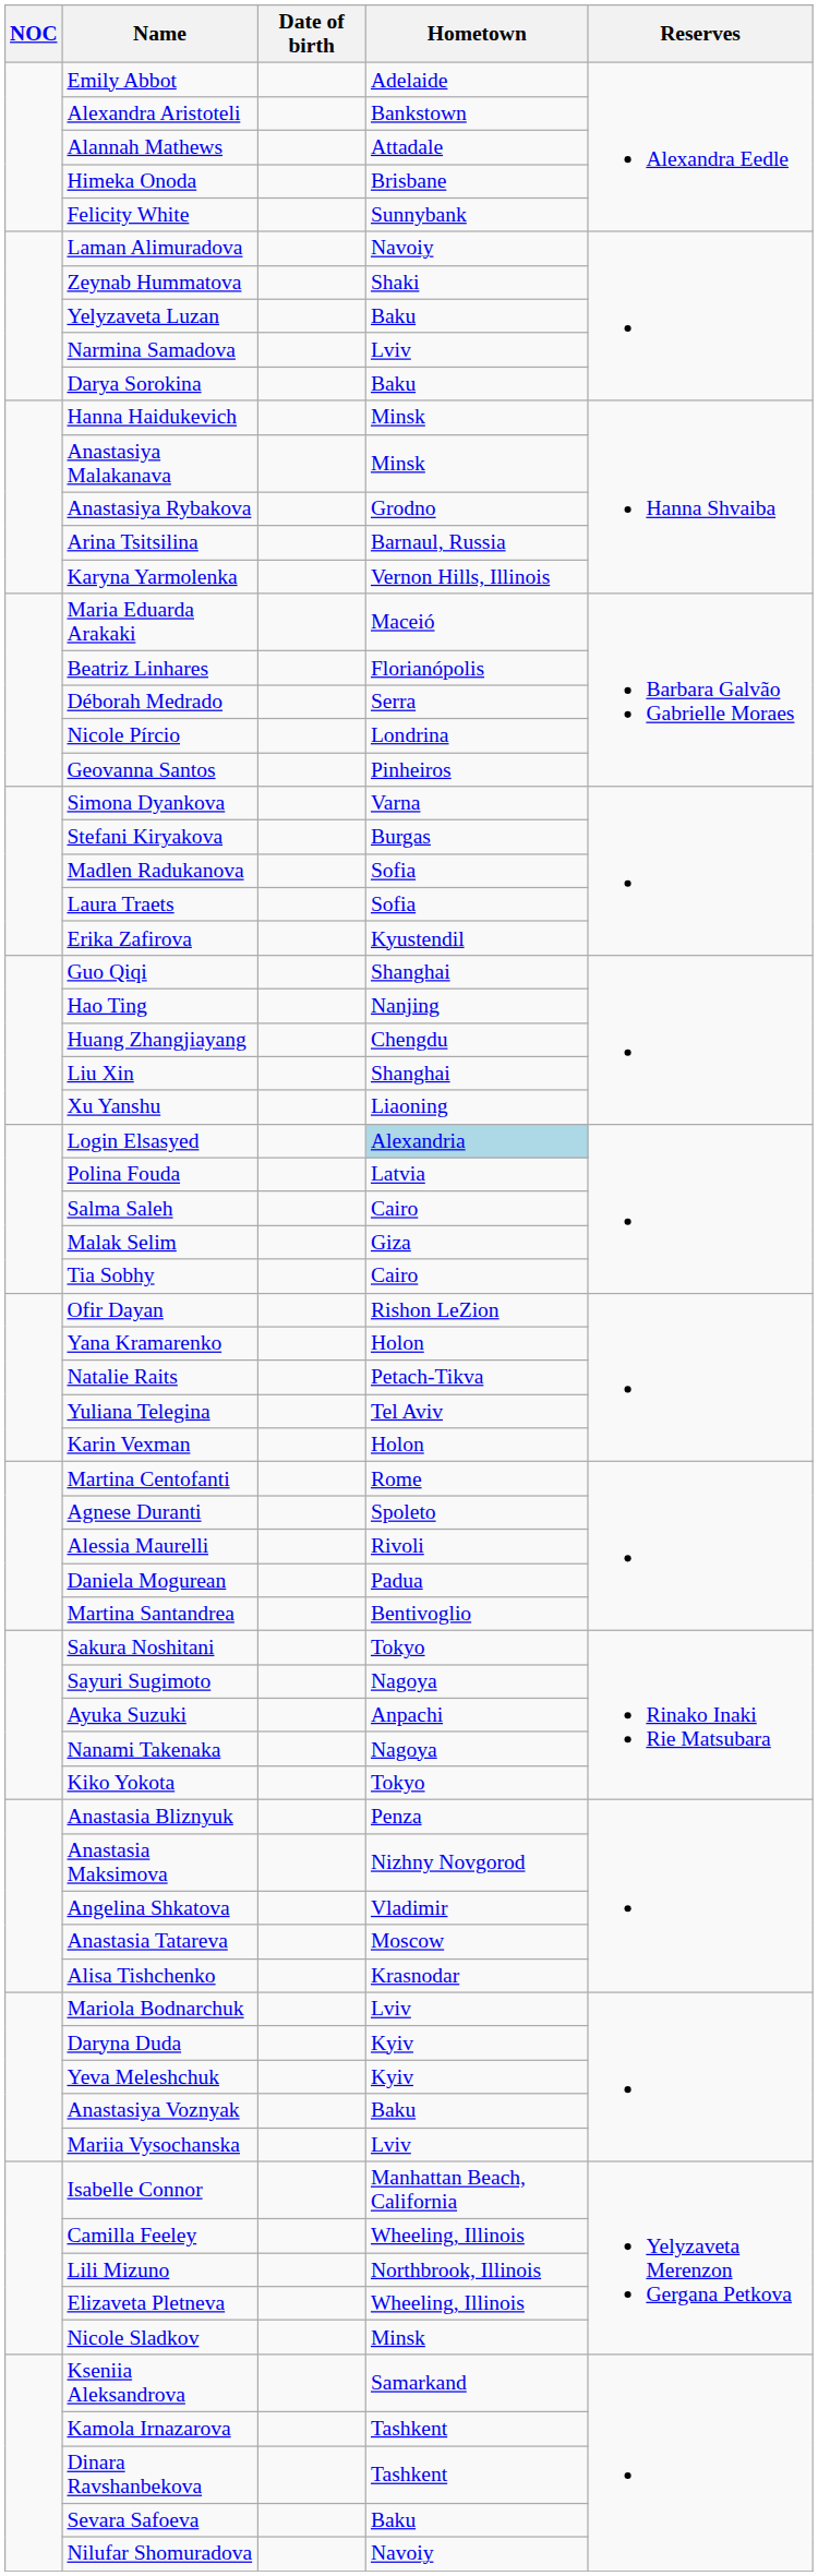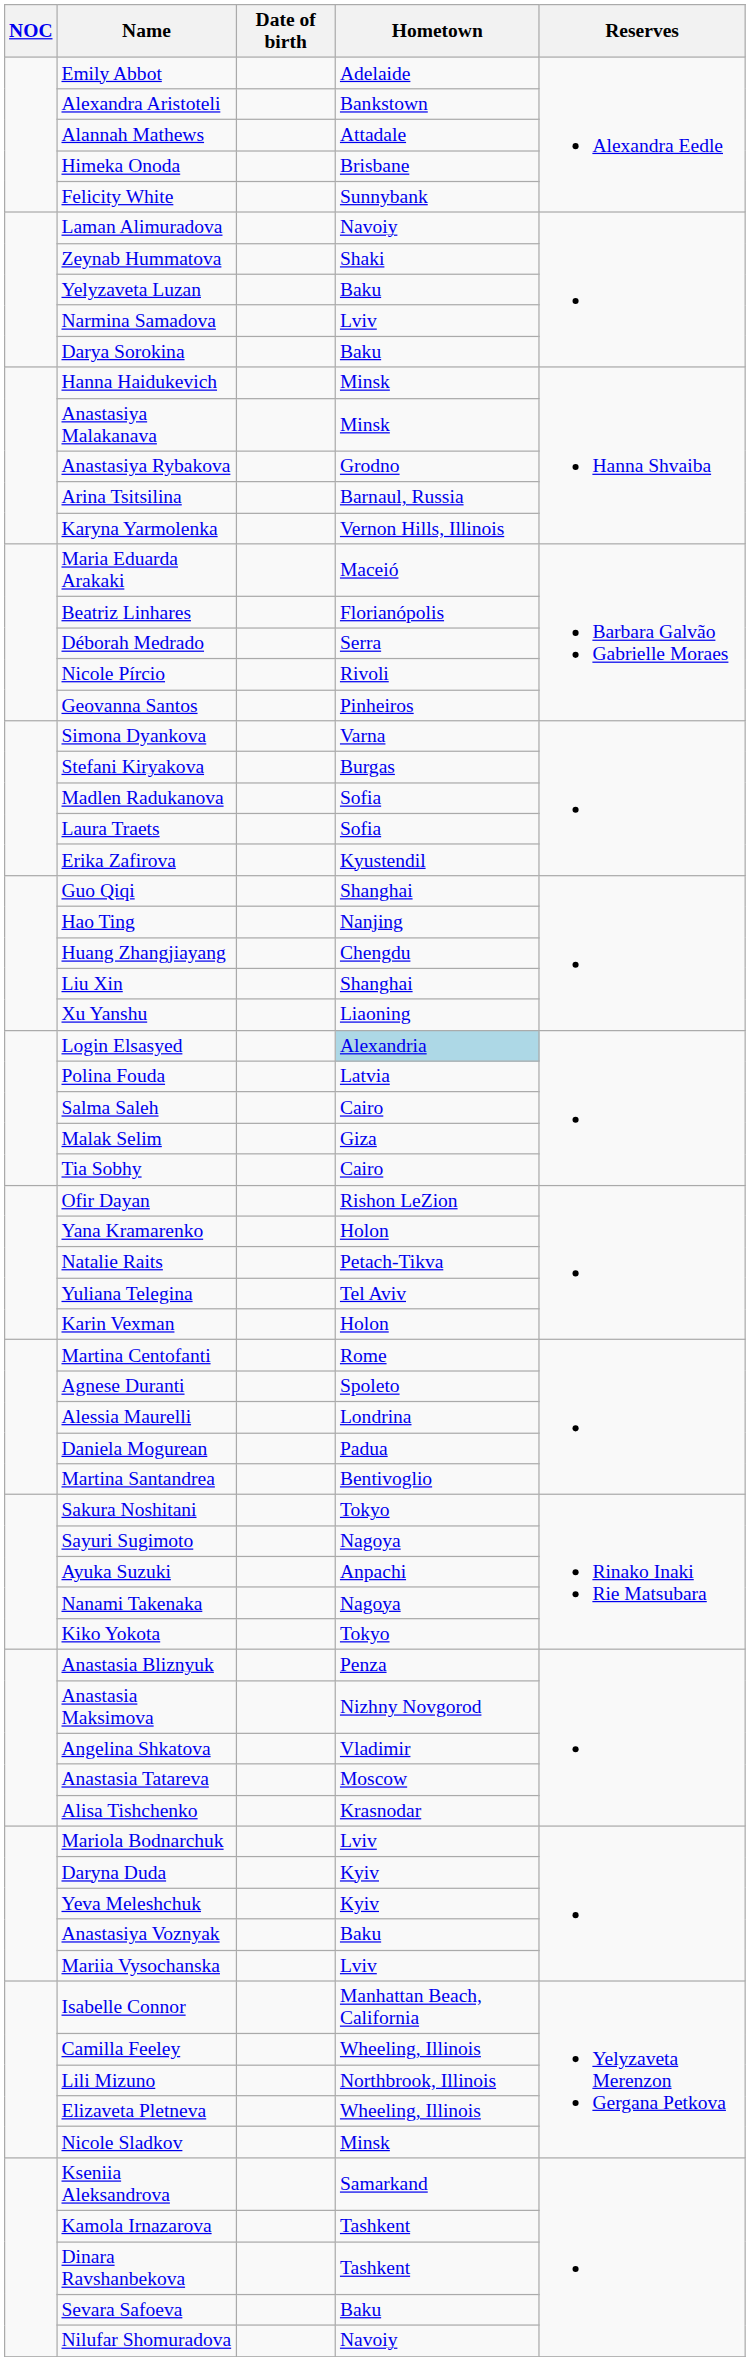 <table class="wikitable sortable">
 <tr>
 <th><a href='#'>NOC</a></th>
 <th>Name</th>
 <th>Date of birth</th>
 <th>Hometown</th>
 <th>Reserves</th>
 </tr>
 <tr>
 <td rowspan="5"></td>
 <td><a href='#'>Emily Abbot</a></td>
 <td></td>
 <td><a href='#'>Adelaide</a></td>
 <td rowspan="5"><br><ul><li><a href='#'>Alexandra Eedle</a></li></ul></td>
 </tr>
 <tr>
 <td><a href='#'>Alexandra Aristoteli</a></td>
 <td></td>
 <td><a href='#'>Bankstown</a></td>
 </tr>
 <tr>
 <td><a href='#'>Alannah Mathews</a></td>
 <td></td>
 <td><a href='#'>Attadale</a></td>
 </tr>
 <tr>
 <td><a href='#'>Himeka Onoda</a></td>
 <td></td>
 <td><a href='#'>Brisbane</a></td>
 </tr>
 <tr>
 <td><a href='#'>Felicity White</a></td>
 <td></td>
 <td><a href='#'>Sunnybank</a></td>
 </tr>
 <tr>
 <td rowspan="5"></td>
 <td><a href='#'>Laman Alimuradova</a></td>
 <td></td>
 <td><a href='#'>Navoiy</a></td>
 <td rowspan="5"><br><ul><li></li></ul></td>
 </tr>
 <tr>
 <td><a href='#'>Zeynab Hummatova</a></td>
 <td></td>
 <td><a href='#'>Shaki</a></td>
 </tr>
 <tr>
 <td><a href='#'>Yelyzaveta Luzan</a></td>
 <td></td>
 <td><a href='#'>Baku</a></td>
 </tr>
 <tr>
 <td><a href='#'>Narmina Samadova</a></td>
 <td></td>
 <td><a href='#'>Lviv</a></td>
 </tr>
 <tr>
 <td><a href='#'>Darya Sorokina</a></td>
 <td></td>
 <td><a href='#'>Baku</a></td>
 </tr>
 <tr>
 <td rowspan="5"></td>
 <td><a href='#'>Hanna Haidukevich</a></td>
 <td></td>
 <td><a href='#'>Minsk</a></td>
 <td rowspan="5"><br><ul><li><a href='#'>Hanna Shvaiba</a></li></ul></td>
 </tr>
 <tr>
 <td><a href='#'>Anastasiya Malakanava</a></td>
 <td></td>
 <td><a href='#'>Minsk</a></td>
 </tr>
 <tr>
 <td><a href='#'>Anastasiya Rybakova</a></td>
 <td></td>
 <td><a href='#'>Grodno</a></td>
 </tr>
 <tr>
 <td><a href='#'>Arina Tsitsilina</a></td>
 <td></td>
 <td><a href='#'>Barnaul, Russia</a></td>
 </tr>
 <tr>
 <td><a href='#'>Karyna Yarmolenka</a></td>
 <td></td>
 <td><a href='#'>Vernon Hills, Illinois</a></td>
 </tr>
 <tr>
 <td rowspan="5"></td>
 <td><a href='#'>Maria Eduarda Arakaki</a></td>
 <td></td>
 <td><a href='#'>Maceió</a></td>
 <td rowspan="5"><br><ul><li><a href='#'>Barbara Galvão</a></li><li><a href='#'>Gabrielle Moraes</a></li></ul></td>
 </tr>
 <tr>
 <td><a href='#'>Beatriz Linhares</a></td>
 <td></td>
 <td><a href='#'>Florianópolis</a></td>
 </tr>
 <tr>
 <td><a href='#'>Déborah Medrado</a></td>
 <td></td>
 <td><a href='#'>Serra</a></td>
 </tr>
 <tr>
 <td><a href='#'>Nicole Pírcio</a></td>
 <td></td>
-<td><a href='#'>Londrina</a></td>
+<td><a href='#'>Rivoli</a></td>
 </tr>
 <tr>
 <td><a href='#'>Geovanna Santos</a></td>
 <td></td>
 <td><a href='#'>Pinheiros</a></td>
 </tr>
 <tr>
 <td rowspan="5"></td>
 <td><a href='#'>Simona Dyankova</a></td>
 <td></td>
 <td><a href='#'>Varna</a></td>
 <td rowspan="5"><br><ul><li></li></ul></td>
 </tr>
 <tr>
 <td><a href='#'>Stefani Kiryakova</a></td>
 <td></td>
 <td><a href='#'>Burgas</a></td>
 </tr>
 <tr>
 <td><a href='#'>Madlen Radukanova</a></td>
 <td></td>
 <td><a href='#'>Sofia</a></td>
 </tr>
 <tr>
 <td><a href='#'>Laura Traets</a></td>
 <td></td>
 <td><a href='#'>Sofia</a></td>
 </tr>
 <tr>
 <td><a href='#'>Erika Zafirova</a></td>
 <td></td>
 <td><a href='#'>Kyustendil</a></td>
 </tr>
 <tr>
 <td rowspan="5"></td>
 <td><a href='#'>Guo Qiqi</a></td>
 <td></td>
 <td><a href='#'>Shanghai</a></td>
 <td rowspan="5"><br><ul><li></li></ul></td>
 </tr>
 <tr>
 <td><a href='#'>Hao Ting</a></td>
 <td></td>
 <td><a href='#'>Nanjing</a></td>
 </tr>
 <tr>
 <td><a href='#'>Huang Zhangjiayang</a></td>
 <td></td>
 <td><a href='#'>Chengdu</a></td>
 </tr>
 <tr>
 <td><a href='#'>Liu Xin</a></td>
 <td></td>
 <td><a href='#'>Shanghai</a></td>
 </tr>
 <tr>
 <td><a href='#'>Xu Yanshu</a></td>
 <td></td>
 <td><a href='#'>Liaoning</a></td>
 </tr>
 <tr>
 <td rowspan="5"></td>
 <td><a href='#'>Login Elsasyed</a></td>
 <td></td>
 <td style="background: lightblue;"><a href='#'>Alexandria</a></td>
 <td rowspan="5"><br><ul><li></li></ul></td>
 </tr>
 <tr>
 <td><a href='#'>Polina Fouda</a></td>
 <td></td>
 <td><a href='#'>Latvia</a></td>
 </tr>
 <tr>
 <td><a href='#'>Salma Saleh</a></td>
 <td></td>
 <td><a href='#'>Cairo</a></td>
 </tr>
 <tr>
 <td><a href='#'>Malak Selim</a></td>
 <td></td>
 <td><a href='#'>Giza</a></td>
 </tr>
 <tr>
 <td><a href='#'>Tia Sobhy</a></td>
 <td></td>
 <td><a href='#'>Cairo</a></td>
 </tr>
 <tr>
 <td rowspan="5"></td>
 <td><a href='#'>Ofir Dayan</a></td>
 <td></td>
 <td><a href='#'>Rishon LeZion</a></td>
 <td rowspan="5"><br><ul><li></li></ul></td>
 </tr>
 <tr>
 <td><a href='#'>Yana Kramarenko</a></td>
 <td></td>
 <td><a href='#'>Holon</a></td>
 </tr>
 <tr>
 <td><a href='#'>Natalie Raits</a></td>
 <td></td>
 <td><a href='#'>Petach-Tikva</a></td>
 </tr>
 <tr>
 <td><a href='#'>Yuliana Telegina</a></td>
 <td></td>
 <td><a href='#'>Tel Aviv</a></td>
 </tr>
 <tr>
 <td><a href='#'>Karin Vexman</a></td>
 <td></td>
 <td><a href='#'>Holon</a></td>
 </tr>
 <tr>
 <td rowspan="5"></td>
 <td><a href='#'>Martina Centofanti</a></td>
 <td></td>
 <td><a href='#'>Rome</a></td>
 <td rowspan="5"><br><ul><li></li></ul></td>
 </tr>
 <tr>
 <td><a href='#'>Agnese Duranti</a></td>
 <td></td>
 <td><a href='#'>Spoleto</a></td>
 </tr>
 <tr>
 <td><a href='#'>Alessia Maurelli</a></td>
 <td></td>
-<td><a href='#'>Rivoli</a></td>
+<td><a href='#'>Londrina</a></td>
 </tr>
 <tr>
 <td><a href='#'>Daniela Mogurean</a></td>
 <td></td>
 <td><a href='#'>Padua</a></td>
 </tr>
 <tr>
 <td><a href='#'>Martina Santandrea</a></td>
 <td></td>
 <td><a href='#'>Bentivoglio</a></td>
 </tr>
 <tr>
 <td rowspan="5"></td>
 <td><a href='#'>Sakura Noshitani</a></td>
 <td></td>
 <td><a href='#'>Tokyo</a></td>
 <td rowspan="5"><br><ul><li><a href='#'>Rinako Inaki</a></li><li><a href='#'>Rie Matsubara</a></li></ul></td>
 </tr>
 <tr>
 <td><a href='#'>Sayuri Sugimoto</a></td>
 <td></td>
 <td><a href='#'>Nagoya</a></td>
 </tr>
 <tr>
 <td><a href='#'>Ayuka Suzuki</a></td>
 <td></td>
 <td><a href='#'>Anpachi</a></td>
 </tr>
 <tr>
 <td><a href='#'>Nanami Takenaka</a></td>
 <td></td>
 <td><a href='#'>Nagoya</a></td>
 </tr>
 <tr>
 <td><a href='#'>Kiko Yokota</a></td>
 <td></td>
 <td><a href='#'>Tokyo</a></td>
 </tr>
 <tr>
 <td rowspan="5"></td>
 <td><a href='#'>Anastasia Bliznyuk</a></td>
 <td></td>
 <td><a href='#'>Penza</a></td>
 <td rowspan="5"><br><ul><li></li></ul></td>
 </tr>
 <tr>
 <td><a href='#'>Anastasia Maksimova</a></td>
 <td></td>
 <td><a href='#'>Nizhny Novgorod</a></td>
 </tr>
 <tr>
 <td><a href='#'>Angelina Shkatova</a></td>
 <td></td>
 <td><a href='#'>Vladimir</a></td>
 </tr>
 <tr>
 <td><a href='#'>Anastasia Tatareva</a></td>
 <td></td>
 <td><a href='#'>Moscow</a></td>
 </tr>
 <tr>
 <td><a href='#'>Alisa Tishchenko</a></td>
 <td></td>
 <td><a href='#'>Krasnodar</a></td>
 </tr>
 <tr>
 <td rowspan="5"></td>
 <td><a href='#'>Mariola Bodnarchuk</a></td>
 <td></td>
 <td><a href='#'>Lviv</a></td>
 <td rowspan="5"><br><ul><li></li></ul></td>
 </tr>
 <tr>
 <td><a href='#'>Daryna Duda</a></td>
 <td></td>
 <td><a href='#'>Kyiv</a></td>
 </tr>
 <tr>
 <td><a href='#'>Yeva Meleshchuk</a></td>
 <td></td>
 <td><a href='#'>Kyiv</a></td>
 </tr>
 <tr>
 <td><a href='#'>Anastasiya Voznyak</a></td>
 <td></td>
 <td><a href='#'>Baku</a></td>
 </tr>
 <tr>
 <td><a href='#'>Mariia Vysochanska</a></td>
 <td></td>
 <td><a href='#'>Lviv</a></td>
 </tr>
 <tr>
 <td rowspan="5"></td>
 <td><a href='#'>Isabelle Connor</a></td>
 <td></td>
 <td><a href='#'>Manhattan Beach, California</a></td>
 <td rowspan="5"><br><ul><li><a href='#'>Yelyzaveta Merenzon</a></li><li><a href='#'>Gergana Petkova</a></li></ul></td>
 </tr>
 <tr>
 <td><a href='#'>Camilla Feeley</a></td>
 <td></td>
 <td><a href='#'>Wheeling, Illinois</a></td>
 </tr>
 <tr>
 <td><a href='#'>Lili Mizuno</a></td>
 <td></td>
 <td><a href='#'>Northbrook, Illinois</a></td>
 </tr>
 <tr>
 <td><a href='#'>Elizaveta Pletneva</a></td>
 <td></td>
 <td><a href='#'>Wheeling, Illinois</a></td>
 </tr>
 <tr>
 <td><a href='#'>Nicole Sladkov</a></td>
 <td></td>
 <td><a href='#'>Minsk</a></td>
 </tr>
 <tr>
 <td rowspan="5"></td>
 <td><a href='#'>Kseniia Aleksandrova</a></td>
 <td></td>
 <td><a href='#'>Samarkand</a></td>
 <td rowspan="5"><br><ul><li></li></ul></td>
 </tr>
 <tr>
 <td><a href='#'>Kamola Irnazarova</a></td>
 <td></td>
 <td><a href='#'>Tashkent</a></td>
 </tr>
 <tr>
 <td><a href='#'>Dinara Ravshanbekova</a></td>
 <td></td>
 <td><a href='#'>Tashkent</a></td>
 </tr>
 <tr>
 <td><a href='#'>Sevara Safoeva</a></td>
 <td></td>
 <td><a href='#'>Baku</a></td>
 </tr>
 <tr>
 <td><a href='#'>Nilufar Shomuradova</a></td>
 <td></td>
 <td><a href='#'>Navoiy</a></td>
 </tr>
 </table>
